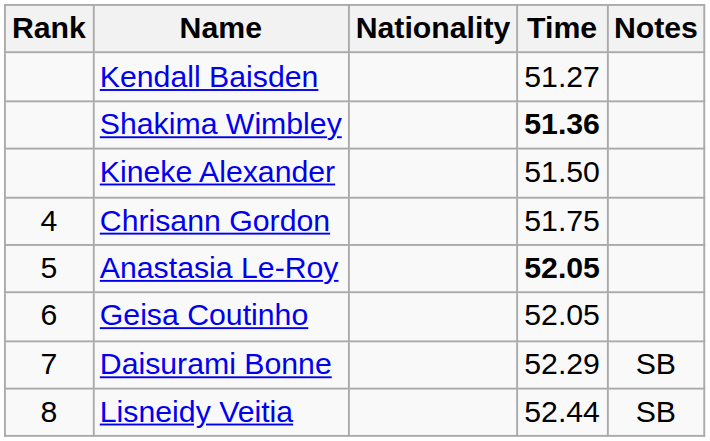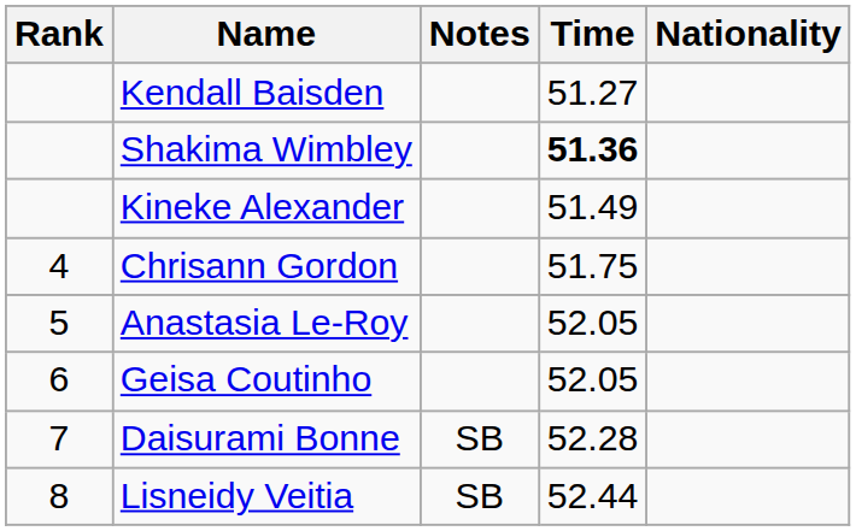 <table class="wikitable sortable" style="text-align:center">
 <tr>
 <th>Rank</th>
 <th>Name</th>
+<th>Notes</th>
+<th>Time</th>
 <th>Nationality</th>
-<th>Time</th>
-<th>Notes</th>
 </tr>
 <tr>
 <td></td>
 <td align=left><a href='#'>Kendall Baisden</a></td>
+<td></td>
+<td>51.27</td>
 <td align=left></td>
-<td>51.27</td>
-<td></td>
 </tr>
 <tr>
 <td></td>
 <td align=left><a href='#'>Shakima Wimbley</a></td>
+<td></td>
+<td><strong>51.36</strong></td>
 <td align=left></td>
-<td><strong>51.36</strong></td>
-<td></td>
 </tr>
 <tr>
 <td></td>
 <td align=left><a href='#'>Kineke Alexander</a></td>
+<td></td>
+<td>51.49</td>
 <td align=left></td>
-<td>51.50</td>
-<td></td>
 </tr>
 <tr>
 <td>4</td>
 <td align=left><a href='#'>Chrisann Gordon</a></td>
+<td></td>
+<td>51.75</td>
 <td align=left></td>
-<td>51.75</td>
-<td></td>
 </tr>
 <tr>
 <td>5</td>
 <td align=left><a href='#'>Anastasia Le-Roy</a></td>
+<td></td>
+<td>52.05</td>
 <td align=left></td>
-<td><strong>52.05</strong></td>
-<td></td>
 </tr>
 <tr>
 <td>6</td>
 <td align=left><a href='#'>Geisa Coutinho</a></td>
+<td></td>
+<td>52.05</td>
 <td align=left></td>
-<td>52.05</td>
-<td></td>
 </tr>
 <tr>
 <td>7</td>
 <td align=left><a href='#'>Daisurami Bonne</a></td>
+<td>SB</td>
+<td>52.28</td>
 <td align=left></td>
-<td>52.29</td>
-<td>SB</td>
 </tr>
 <tr>
 <td>8</td>
 <td align=left><a href='#'>Lisneidy Veitia</a></td>
+<td>SB</td>
+<td>52.44</td>
 <td align=left></td>
-<td>52.44</td>
-<td>SB</td>
 </tr>
 </table>
